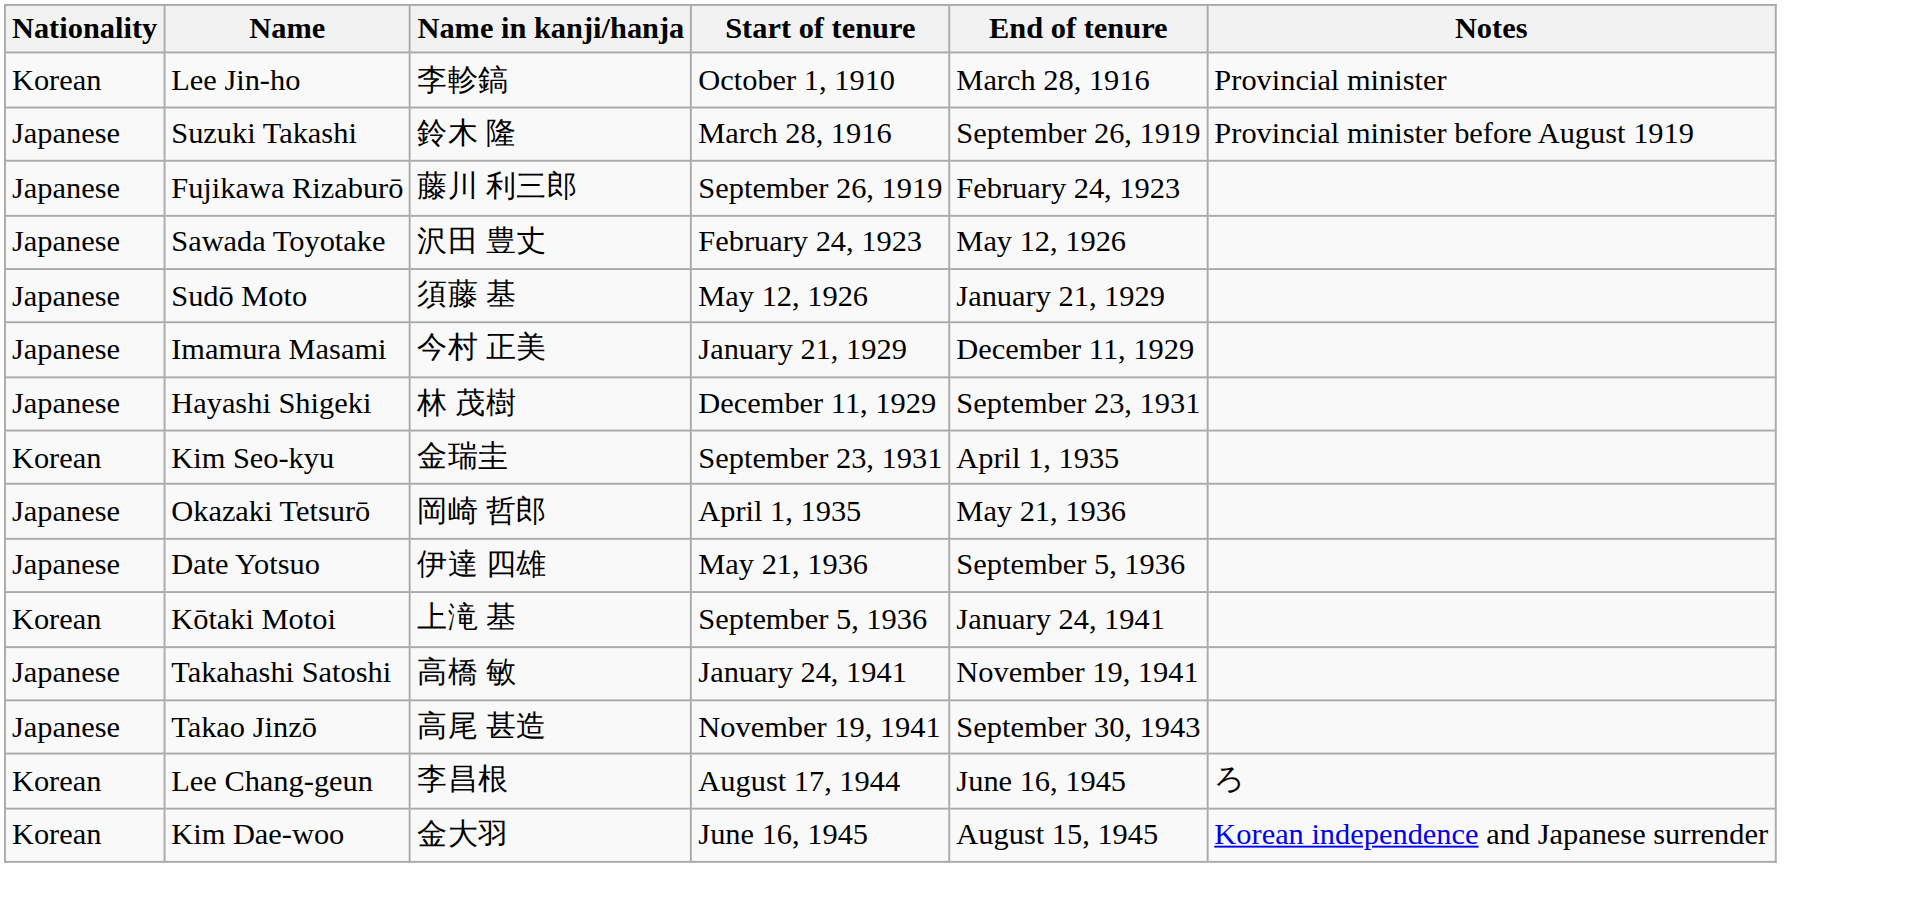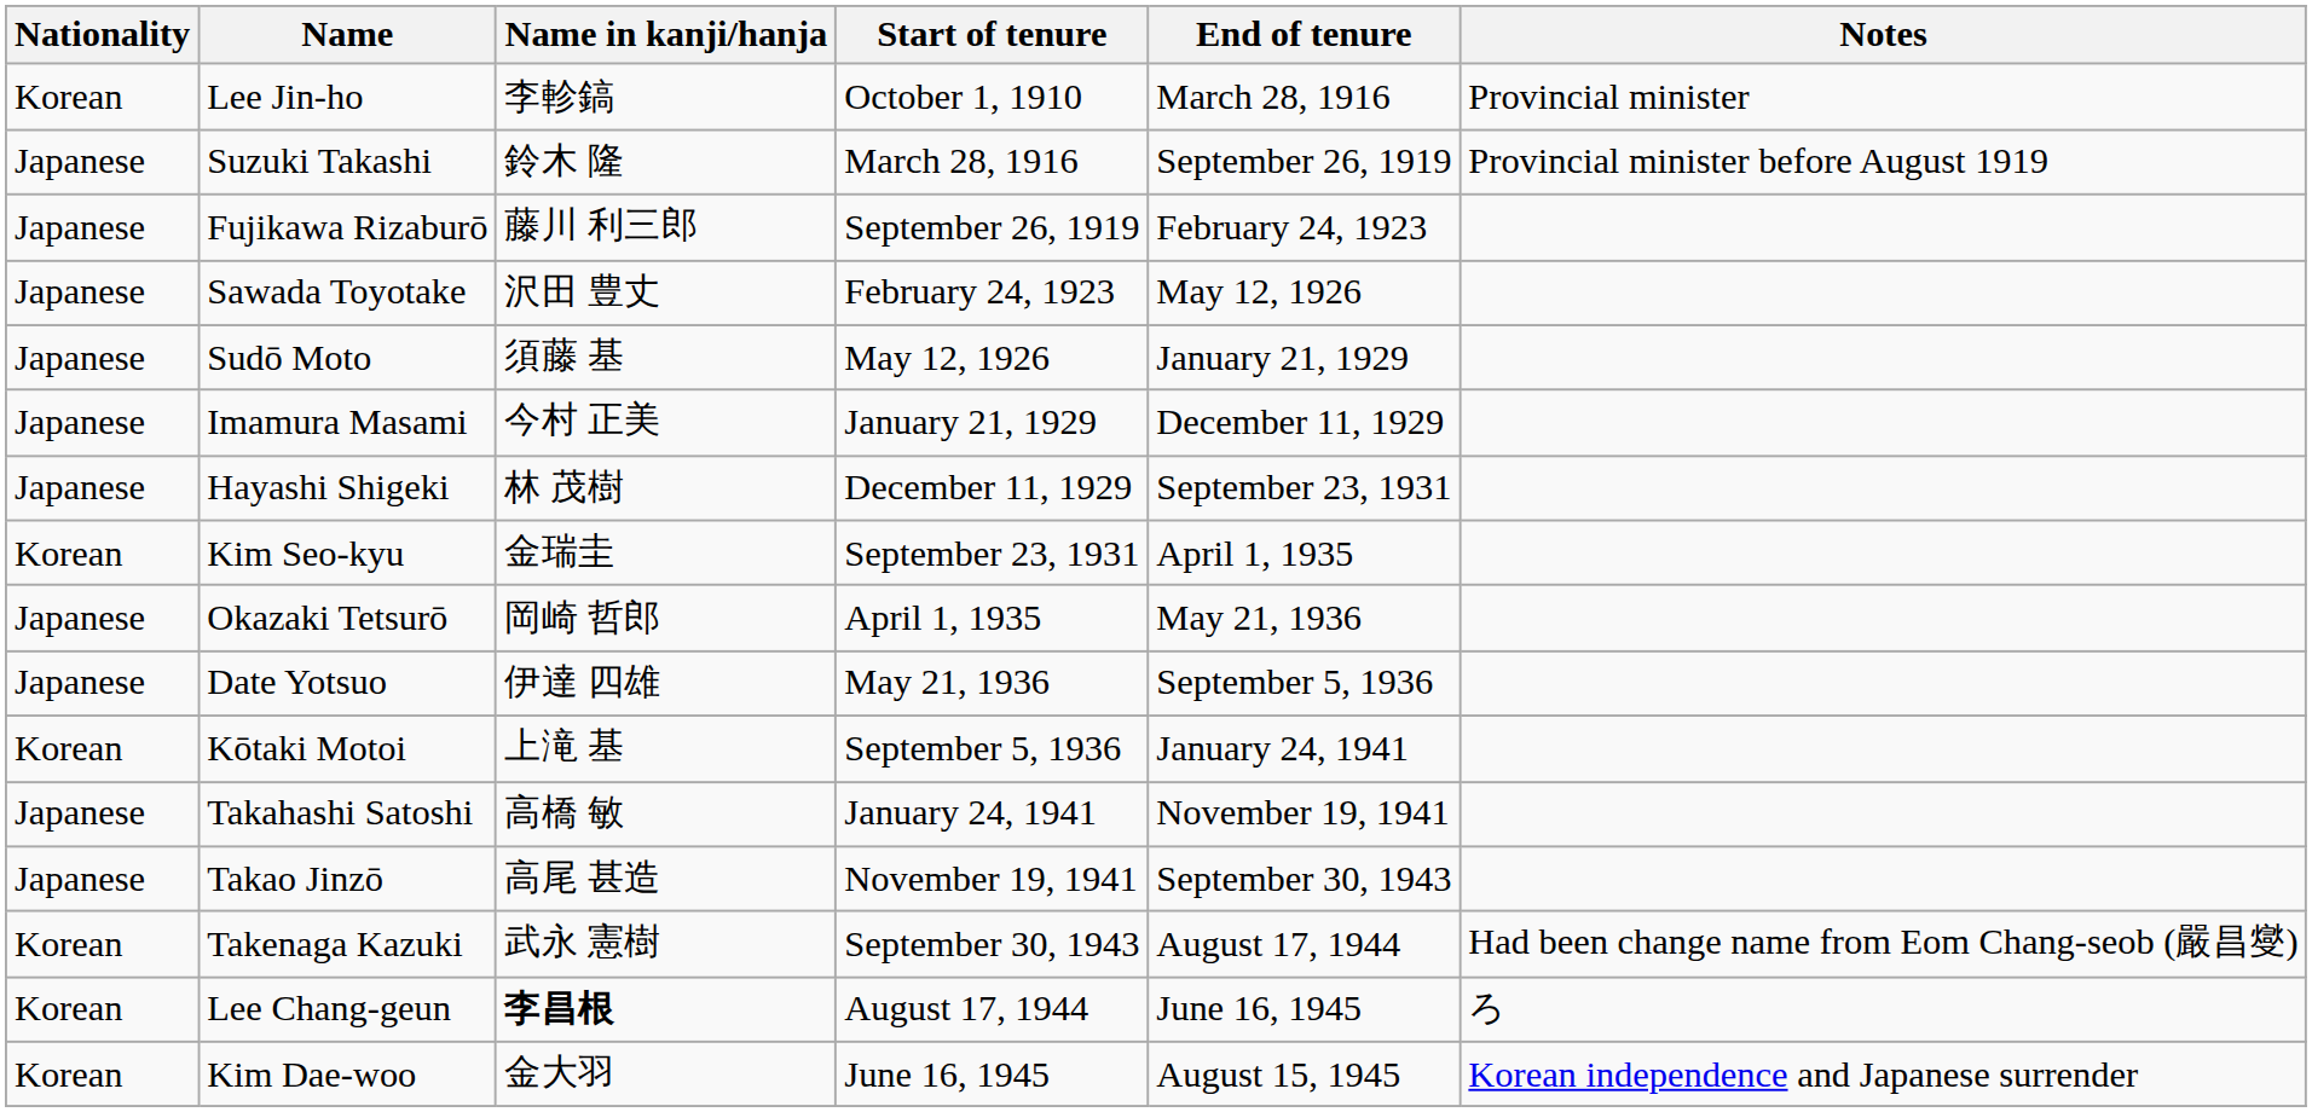 <table class="wikitable">
 <tr>
 <th>Nationality</th>
 <th>Name</th>
 <th>Name in kanji/hanja</th>
 <th>Start of tenure</th>
 <th>End of tenure</th>
 <th>Notes</th>
 </tr>
 <tr>
 <td><span>Korean</span></td>
 <td>Lee Jin-ho</td>
 <td>李軫鎬</td>
 <td>October 1, 1910</td>
 <td>March 28, 1916</td>
 <td>Provincial minister</td>
 </tr>
 <tr>
 <td><span>Japanese</span></td>
 <td>Suzuki Takashi</td>
 <td>鈴木 隆</td>
 <td>March 28, 1916</td>
 <td>September 26, 1919</td>
 <td>Provincial minister before August 1919</td>
 </tr>
 <tr>
 <td><span>Japanese</span></td>
 <td>Fujikawa Rizaburō</td>
 <td>藤川 利三郎</td>
 <td>September 26, 1919</td>
 <td>February 24, 1923</td>
 <td></td>
 </tr>
 <tr>
 <td><span>Japanese</span></td>
 <td>Sawada Toyotake</td>
 <td>沢田 豊丈</td>
 <td>February 24, 1923</td>
 <td>May 12, 1926</td>
 <td></td>
 </tr>
 <tr>
 <td><span>Japanese</span></td>
 <td>Sudō Moto</td>
 <td>須藤 基</td>
 <td>May 12, 1926</td>
 <td>January 21, 1929</td>
 <td></td>
 </tr>
 <tr>
 <td><span>Japanese</span></td>
 <td>Imamura Masami</td>
 <td>今村 正美</td>
 <td>January 21, 1929</td>
 <td>December 11, 1929</td>
 <td></td>
 </tr>
 <tr>
 <td><span>Japanese</span></td>
 <td>Hayashi Shigeki</td>
 <td>林 茂樹</td>
 <td>December 11, 1929</td>
 <td>September 23, 1931</td>
 <td></td>
 </tr>
 <tr>
 <td><span>Korean</span></td>
 <td>Kim Seo-kyu</td>
 <td>金瑞圭</td>
 <td>September 23, 1931</td>
 <td>April 1, 1935</td>
 <td></td>
 </tr>
 <tr>
 <td><span>Japanese</span></td>
 <td>Okazaki Tetsurō</td>
 <td>岡崎 哲郎</td>
 <td>April 1, 1935</td>
 <td>May 21, 1936</td>
 <td></td>
 </tr>
 <tr>
 <td><span>Japanese</span></td>
 <td>Date Yotsuo</td>
 <td>伊達 四雄</td>
 <td>May 21, 1936</td>
 <td>September 5, 1936</td>
 <td></td>
 </tr>
 <tr>
 <td><span>Korean</span></td>
 <td>Kōtaki Motoi</td>
 <td>上滝 基</td>
 <td>September 5, 1936</td>
 <td>January 24, 1941</td>
 <td></td>
 </tr>
 <tr>
 <td><span>Japanese</span></td>
 <td>Takahashi Satoshi</td>
 <td>高橋 敏</td>
 <td>January 24, 1941</td>
 <td>November 19, 1941</td>
 <td></td>
 </tr>
 <tr>
 <td><span>Japanese</span></td>
 <td>Takao Jinzō</td>
 <td>高尾 甚造</td>
 <td>November 19, 1941</td>
 <td>September 30, 1943</td>
 <td></td>
 </tr>
 <tr>
 <td><span>Korean</span></td>
+<td>Takenaga Kazuki</td>
+<td>武永 憲樹</td>
+<td>September 30, 1943</td>
+<td>August 17, 1944</td>
+<td>Had been change name from Eom Chang-seob (嚴昌燮)</td>
+</tr>
+<tr>
+<td><span>Korean</span></td>
 <td>Lee Chang-geun</td>
-<td>李昌根</td>
+<td><strong>李昌根</strong></td>
 <td>August 17, 1944</td>
 <td>June 16, 1945</td>
 <td>ろ</td>
 </tr>
 <tr>
 <td><span>Korean</span></td>
 <td>Kim Dae-woo</td>
 <td>金大羽</td>
 <td>June 16, 1945</td>
 <td>August 15, 1945</td>
 <td><a href='#'>Korean independence</a> and Japanese surrender</td>
 </tr>
 </table>
